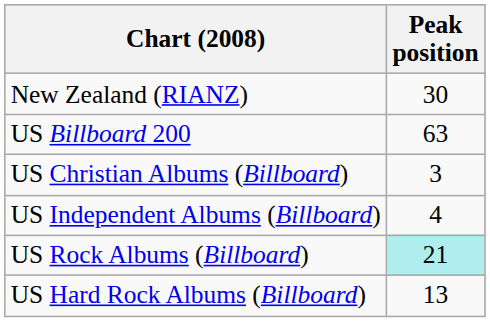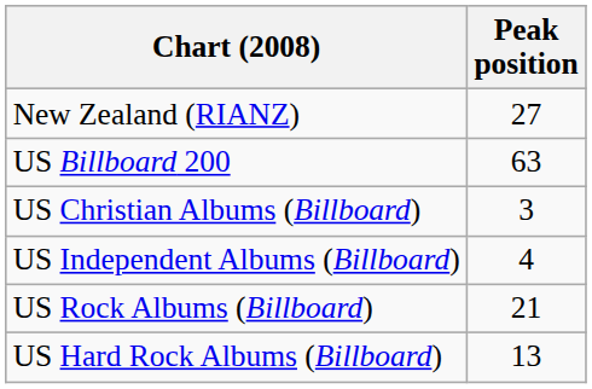 <table class="wikitable">
 <tr>
 <th>Chart (2008)</th>
 <th>Peak<br>position</th>
 </tr>
 <tr>
 <td>New Zealand (<a href='#'>RIANZ</a>)</td>
-<td style="text-align:center;">30</td>
+<td style="text-align:center;">27</td>
 </tr>
 <tr>
 <td>US <a href='#'><em>Billboard</em> 200</a></td>
 <td style="text-align:center;">63</td>
 </tr>
 <tr>
 <td>US <a href='#'>Christian Albums</a> (<em><a href='#'>Billboard</a></em>)</td>
 <td style="text-align:center;">3</td>
 </tr>
 <tr>
 <td>US <a href='#'>Independent Albums</a> (<em><a href='#'>Billboard</a></em>)</td>
 <td style="text-align:center;">4</td>
 </tr>
 <tr>
 <td>US <a href='#'>Rock Albums</a> (<em><a href='#'>Billboard</a></em>)</td>
-<td style="background: paleturquoise; text-align:center;">21</td>
+<td style="text-align:center;">21</td>
 </tr>
 <tr>
 <td>US <a href='#'>Hard Rock Albums</a> (<em><a href='#'>Billboard</a></em>)</td>
 <td style="text-align:center;">13</td>
 </tr>
 </table>
